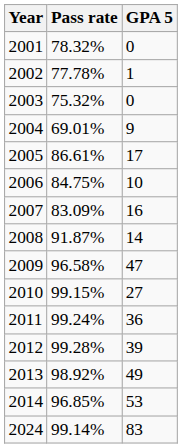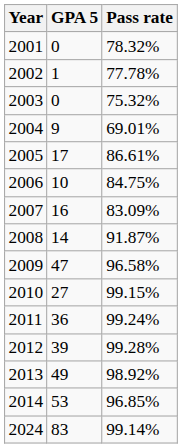 <table class="wikitable">
 <tr>
 <th>Year</th>
+<th>GPA 5</th>
 <th>Pass rate</th>
-<th>GPA 5</th>
 </tr>
 <tr>
 <td>2001</td>
+<td>0</td>
 <td>78.32%</td>
-<td>0</td>
 </tr>
 <tr>
 <td>2002</td>
+<td>1</td>
 <td>77.78%</td>
-<td>1</td>
 </tr>
 <tr>
 <td>2003</td>
+<td>0</td>
 <td>75.32%</td>
-<td>0</td>
 </tr>
 <tr>
 <td>2004</td>
+<td>9</td>
 <td>69.01%</td>
-<td>9</td>
 </tr>
 <tr>
 <td>2005</td>
+<td>17</td>
 <td>86.61%</td>
-<td>17</td>
 </tr>
 <tr>
 <td>2006</td>
+<td>10</td>
 <td>84.75%</td>
-<td>10</td>
 </tr>
 <tr>
 <td>2007</td>
+<td>16</td>
 <td>83.09%</td>
-<td>16</td>
 </tr>
 <tr>
 <td>2008</td>
+<td>14</td>
 <td>91.87%</td>
-<td>14</td>
 </tr>
 <tr>
 <td>2009</td>
+<td>47</td>
 <td>96.58%</td>
-<td>47</td>
 </tr>
 <tr>
 <td>2010</td>
+<td>27</td>
 <td>99.15%</td>
-<td>27</td>
 </tr>
 <tr>
 <td>2011</td>
+<td>36</td>
 <td>99.24%</td>
-<td>36</td>
 </tr>
 <tr>
 <td>2012</td>
+<td>39</td>
 <td>99.28%</td>
-<td>39</td>
 </tr>
 <tr>
 <td>2013</td>
+<td>49</td>
 <td>98.92%</td>
-<td>49</td>
 </tr>
 <tr>
 <td>2014</td>
+<td>53</td>
 <td>96.85%</td>
-<td>53</td>
 </tr>
 <tr>
 <td>2024</td>
+<td>83</td>
 <td>99.14%</td>
-<td>83</td>
 </tr>
 </table>
